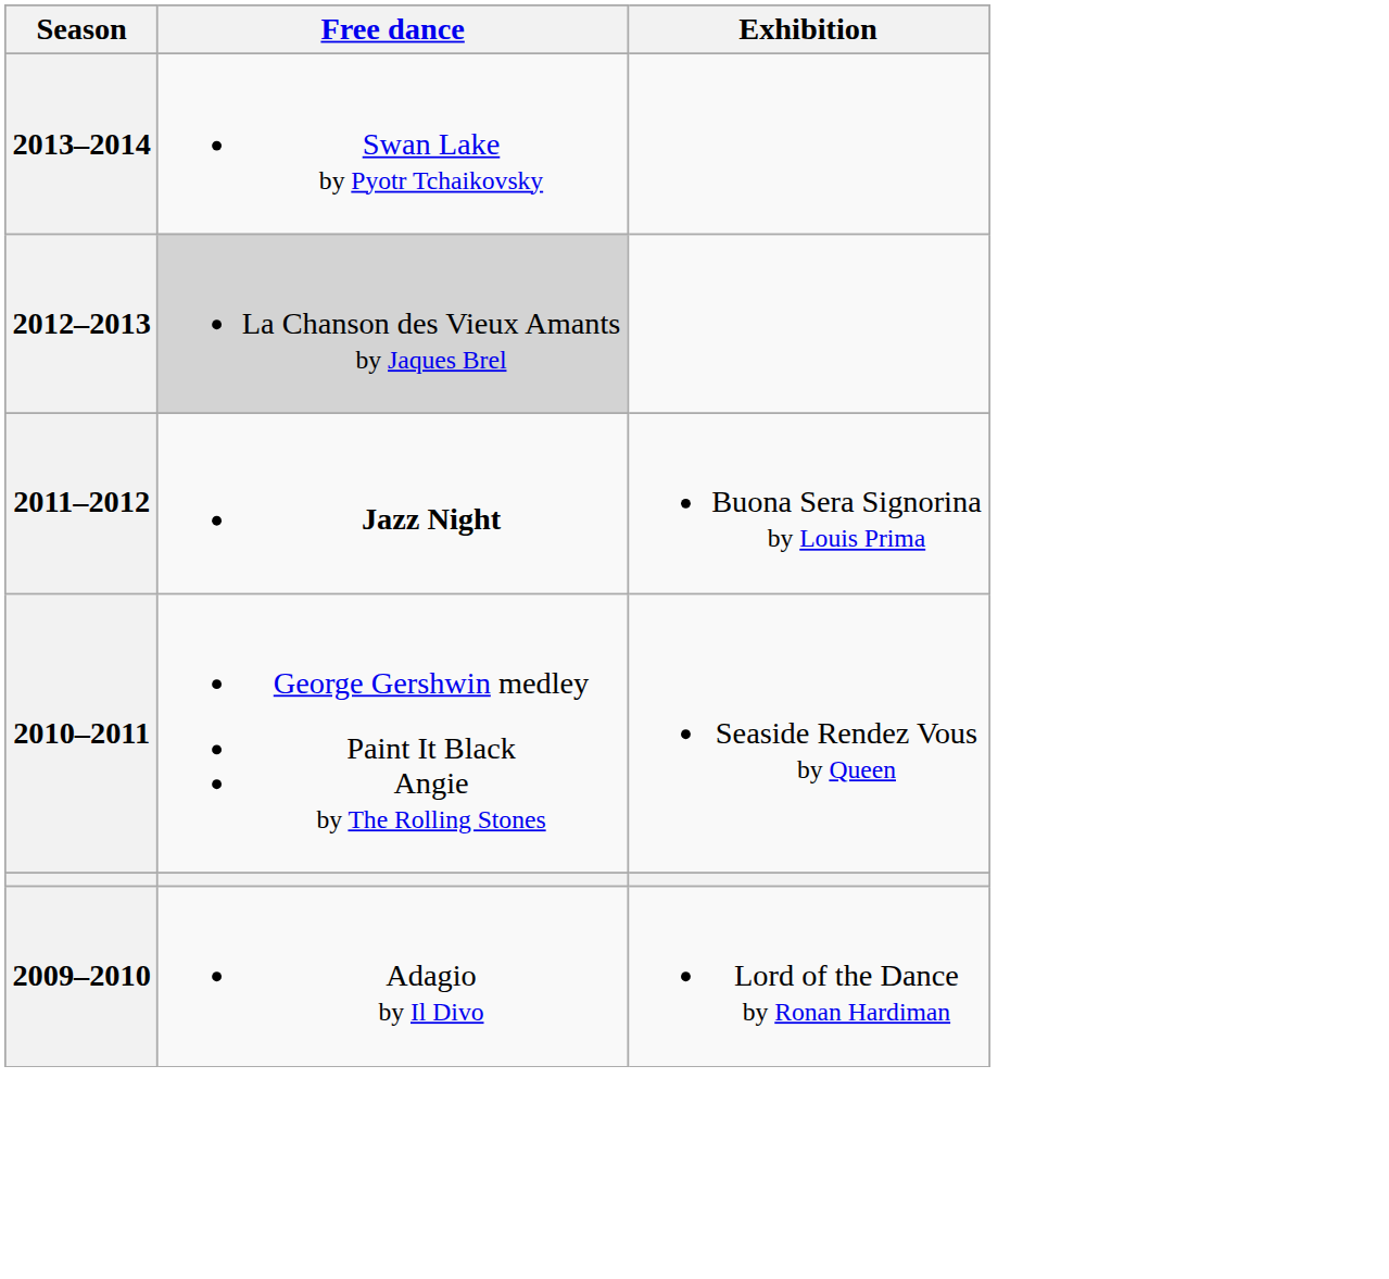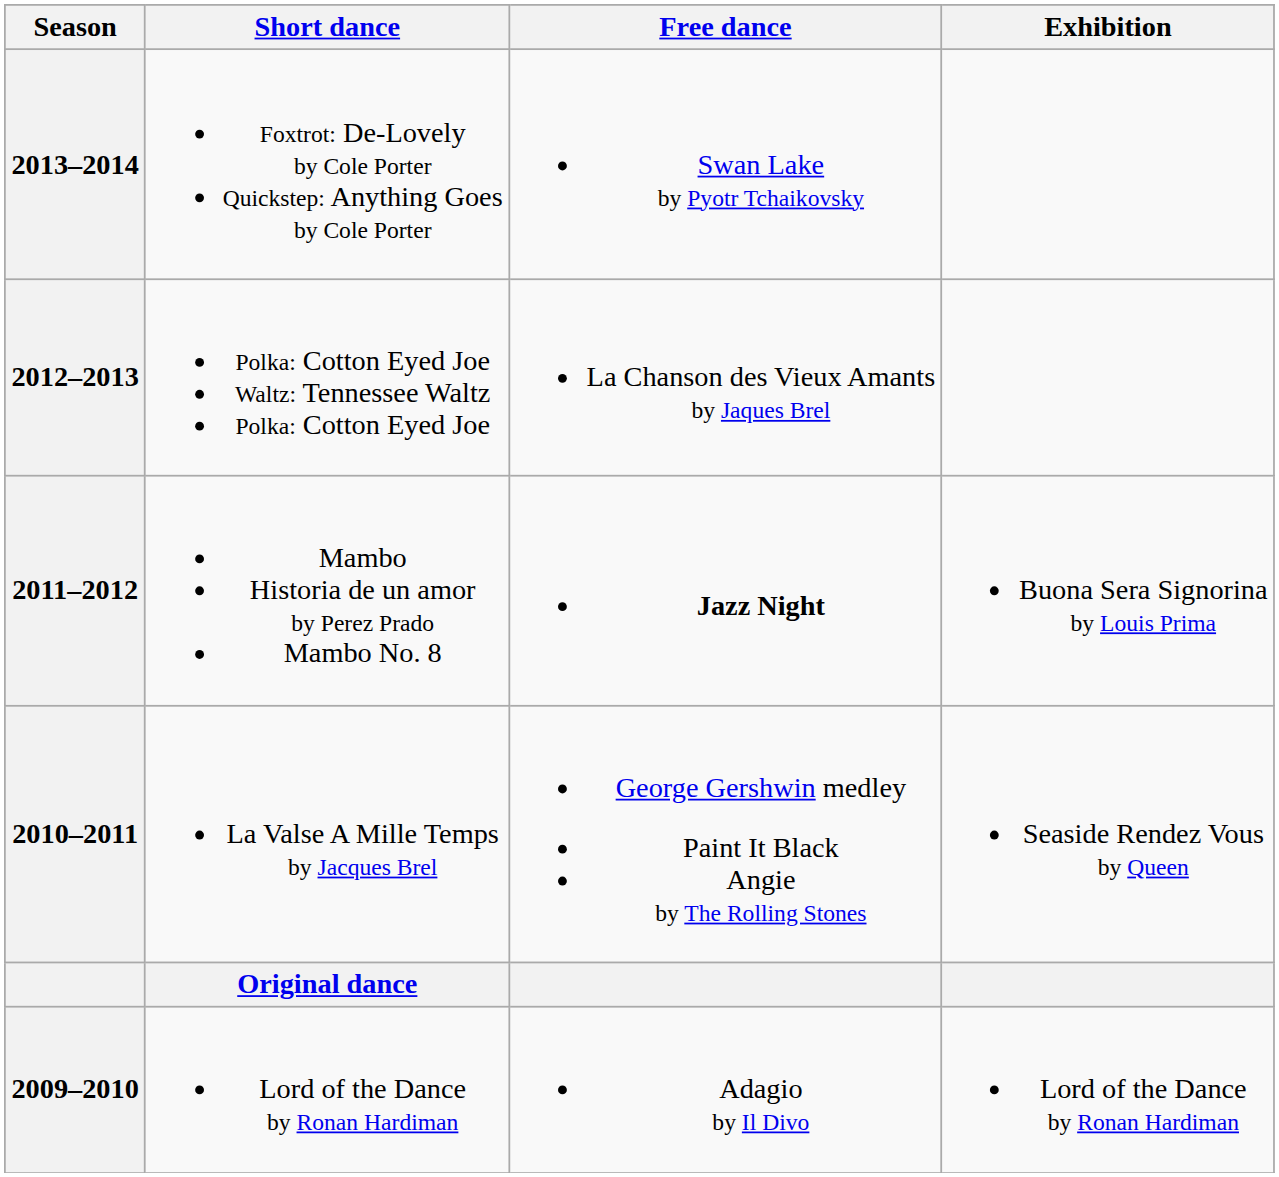 <table class="wikitable" style="text-align:center">
 <tr>
 <th>Season</th>
+<th><a href='#'>Short dance</a></th>
 <th><a href='#'>Free dance</a></th>
 <th>Exhibition</th>
 </tr>
 <tr>
 <th>2013–2014 <br> </th>
+<td><br><ul><li><small>Foxtrot:</small> De-Lovely <br><small> by Cole Porter </small></li><li><small>Quickstep:</small> Anything Goes <br><small> by Cole Porter </small></li></ul></td>
 <td><br><ul><li><a href='#'>Swan Lake</a> <br><small> by <a href='#'>Pyotr Tchaikovsky</a> </small></li></ul></td>
 <td></td>
 </tr>
 <tr>
 <th>2012–2013 <br> </th>
-<td style="background: lightgrey;"><br><ul><li>La Chanson des Vieux Amants <br><small> by <a href='#'>Jaques Brel</a> </small></li></ul></td>
+<td><br><ul><li><small>Polka:</small> Cotton Eyed Joe</li><li><small>Waltz:</small> Tennessee Waltz</li><li><small>Polka:</small> Cotton Eyed Joe</li></ul></td>
+<td><br><ul><li>La Chanson des Vieux Amants <br><small> by <a href='#'>Jaques Brel</a> </small></li></ul></td>
 <td></td>
 </tr>
 <tr>
 <th>2011–2012 <br> </th>
+<td><br><ul><li>Mambo</li><li>Historia de un amor <br><small> by Perez Prado </small></li><li>Mambo No. 8</li></ul></td>
 <td><strong><br><ul><li>Jazz Night</li></ul></strong></td>
 <td><br><ul><li>Buona Sera Signorina <br><small> by <a href='#'>Louis Prima</a> </small></li></ul></td>
 </tr>
 <tr>
 <th>2010–2011 <br> </th>
+<td><br><ul><li>La Valse A Mille Temps <br><small> by <a href='#'>Jacques Brel</a> </small></li></ul></td>
 <td><br><ul><li><a href='#'>George Gershwin</a> medley</li></ul><ul><li>Paint It Black</li><li>Angie <br><small>by <a href='#'>The Rolling Stones</a> </small></li></ul></td>
 <td><br><ul><li>Seaside Rendez Vous <br><small> by <a href='#'>Queen</a> </small></li></ul></td>
 </tr>
 <tr>
 <th></th>
+<th><a href='#'>Original dance</a></th>
 <th></th>
 <th></th>
 </tr>
 <tr>
 <th>2009–2010 <br> </th>
+<td><br><ul><li>Lord of the Dance <br><small> by <a href='#'>Ronan Hardiman</a> </small></li></ul></td>
 <td><br><ul><li>Adagio <br><small> by <a href='#'>Il Divo</a> </small></li></ul></td>
 <td><br><ul><li>Lord of the Dance <br><small> by <a href='#'>Ronan Hardiman</a> </small></li></ul></td>
 </tr>
 </table>
